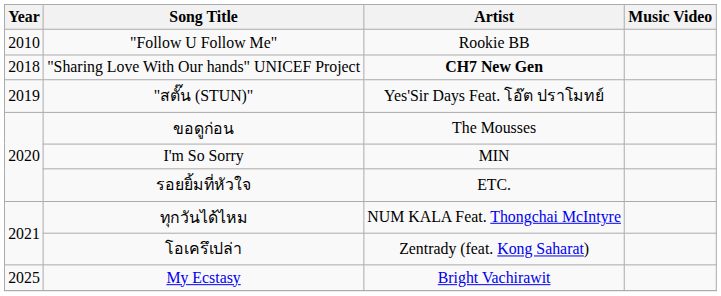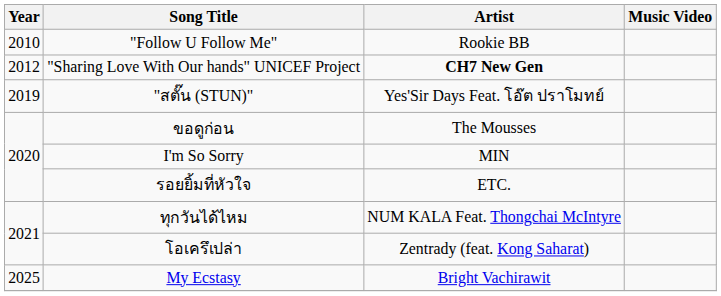 <table class="wikitable" style="text-align:center;">
 <tr>
 <th>Year</th>
 <th>Song Title</th>
 <th>Artist</th>
 <th>Music Video</th>
 </tr>
 <tr>
 <td style="text-align:center;">2010</td>
 <td>"Follow U Follow Me"</td>
 <td>Rookie BB</td>
 <td style="text-align:center;"></td>
 </tr>
 <tr>
-<td style="text-align:center;">2018</td>
+<td style="text-align:center;">2012</td>
 <td>"Sharing Love With Our hands" UNICEF Project</td>
 <td><strong>CH7 New Gen</strong></td>
 <td style="text-align:center;"></td>
 </tr>
 <tr>
 <td style="text-align:center;">2019</td>
 <td>"สตั๊น (STUN)"</td>
 <td>Yes'Sir Days Feat. โอ๊ต ปราโมทย์</td>
 <td style="text-align:center;"></td>
 </tr>
 <tr>
 <td style="text-align:center;" rowspan = "3">2020</td>
 <td>ขอดูก่อน</td>
 <td>The Mousses</td>
 <td style="text-align:center;"></td>
 </tr>
 <tr>
 <td>I'm So Sorry</td>
 <td>MIN</td>
 <td style="text-align:center;"></td>
 </tr>
 <tr>
 <td>รอยยิ้มที่หัวใจ</td>
 <td>ETC.</td>
 <td style="text-align:center;"></td>
 </tr>
 <tr>
 <td style="text-align:center;" rowspan = "2">2021</td>
 <td>ทุกวันได้ไหม</td>
 <td>NUM KALA Feat. <a href='#'>Thongchai McIntyre</a></td>
 <td style="text-align:center;"></td>
 </tr>
 <tr>
 <td>โอเครึเปล่า</td>
 <td>Zentrady (feat. <a href='#'>Kong Saharat</a>)</td>
 <td style="text-align:center;"></td>
 </tr>
 <tr>
 <td rowspan="1">2025</td>
 <td><a href='#'>My Ecstasy</a></td>
 <td><a href='#'> Bright Vachirawit</a> <br></td>
 <td></td>
 </tr>
 <tr>
 </tr>
 </table>
